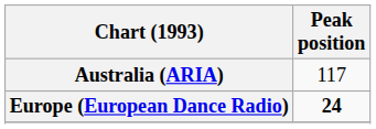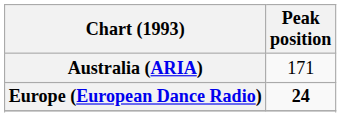 <table class="wikitable sortable plainrowheaders" style="text-align:center">
 <tr>
 <th scope="col">Chart (1993)</th>
 <th scope="col">Peak<br>position</th>
 </tr>
 <tr>
 <th scope="row">Australia (<a href='#'>ARIA</a>)</th>
-<td align="center">117</td>
+<td align="center">171</td>
 </tr>
 <tr>
 <th scope="row">Europe (<a href='#'>European Dance Radio</a>)</th>
 <td><strong>24</strong></td>
 </tr>
 <tr>
 </tr>
 <tr>
 </tr>
 <tr>
 </tr>
 </table>
